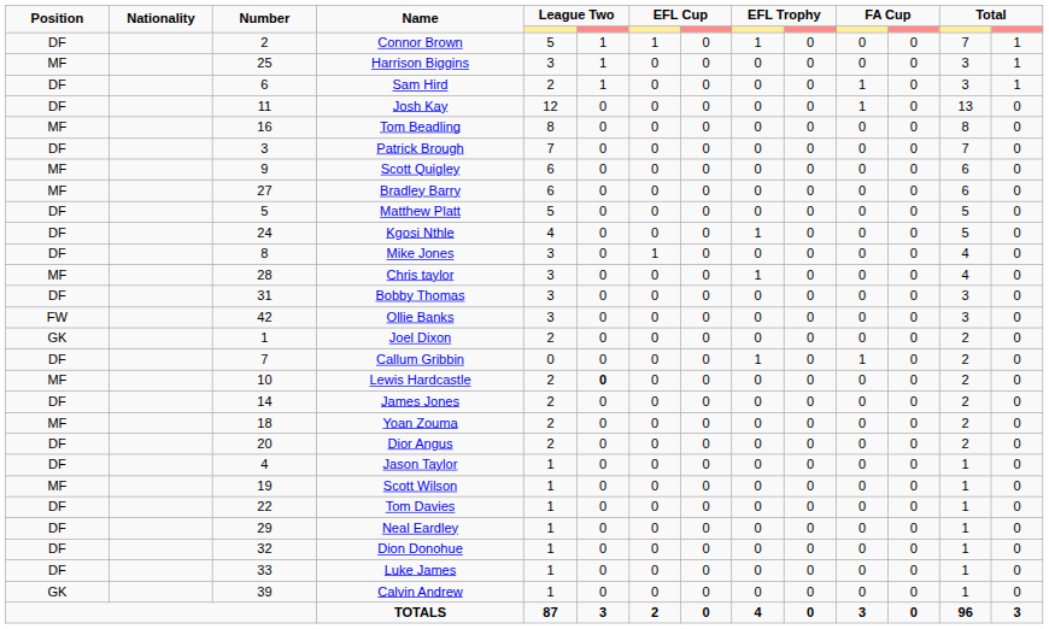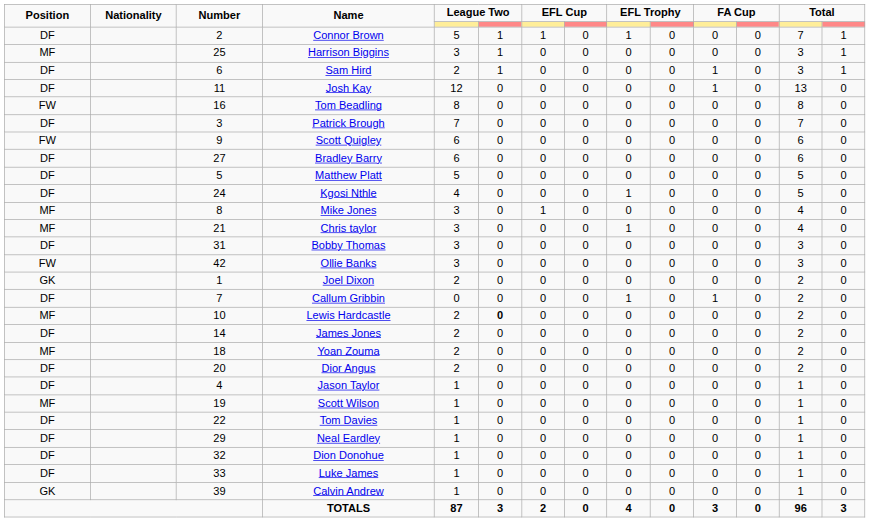 <table class="wikitable" style="font-size: 100%; text-align: center;">
 <tr>
 <td rowspan="2" width="10%" align="center"><strong>Position</strong></td>
 <td rowspan="2" width="10%" align="center"><strong>Nationality</strong></td>
 <td rowspan="2" width="10%" align="center"><strong>Number</strong></td>
 <td rowspan="2" width="20%" align="center"><strong>Name</strong></td>
 <td colspan="2" align="center"><strong>League Two</strong></td>
 <td colspan="2" align="center"><strong>EFL Cup</strong></td>
 <td colspan="2" align="center"><strong>EFL Trophy</strong></td>
 <td colspan="2" align="center"><strong>FA Cup</strong></td>
 <td colspan="2" align="center"><strong>Total</strong></td>
 </tr>
 <tr>
 <th width=60 style="background: #FFEE99"></th>
 <th width=60 style="background: #FF8888"></th>
 <th width=60 style="background: #FFEE99"></th>
 <th width=60 style="background: #FF8888"></th>
 <th width=60 style="background: #FFEE99"></th>
 <th width=60 style="background: #FF8888"></th>
 <th width=60 style="background: #FFEE99"></th>
 <th width=60 style="background: #FF8888"></th>
 <th width=60 style="background: #FFEE99"></th>
 <th width=60 style="background: #FF8888"></th>
 </tr>
 <tr>
 <td>DF</td>
 <td></td>
 <td>2</td>
 <td><a href='#'>Connor Brown</a></td>
 <td>5</td>
 <td>1</td>
 <td>1</td>
 <td>0</td>
 <td>1</td>
 <td>0</td>
 <td>0</td>
 <td>0</td>
 <td>7</td>
 <td>1</td>
 </tr>
 <tr>
 <td>MF</td>
 <td></td>
 <td>25</td>
 <td><a href='#'>Harrison Biggins</a></td>
 <td>3</td>
 <td>1</td>
 <td>0</td>
 <td>0</td>
 <td>0</td>
 <td>0</td>
 <td>0</td>
 <td>0</td>
 <td>3</td>
 <td>1</td>
 </tr>
 <tr>
 <td>DF</td>
 <td></td>
 <td>6</td>
 <td><a href='#'>Sam Hird</a></td>
 <td>2</td>
 <td>1</td>
 <td>0</td>
 <td>0</td>
 <td>0</td>
 <td>0</td>
 <td>1</td>
 <td>0</td>
 <td>3</td>
 <td>1</td>
 </tr>
 <tr>
 <td>DF</td>
 <td></td>
 <td>11</td>
 <td><a href='#'>Josh Kay</a></td>
 <td>12</td>
 <td>0</td>
 <td>0</td>
 <td>0</td>
 <td>0</td>
 <td>0</td>
 <td>1</td>
 <td>0</td>
 <td>13</td>
 <td>0</td>
 </tr>
 <tr>
-<td>MF</td>
+<td>FW</td>
 <td></td>
 <td>16</td>
 <td><a href='#'>Tom Beadling</a></td>
 <td>8</td>
 <td>0</td>
 <td>0</td>
 <td>0</td>
 <td>0</td>
 <td>0</td>
 <td>0</td>
 <td>0</td>
 <td>8</td>
 <td>0</td>
 </tr>
 <tr>
 <td>DF</td>
 <td></td>
 <td>3</td>
 <td><a href='#'>Patrick Brough</a></td>
 <td>7</td>
 <td>0</td>
 <td>0</td>
 <td>0</td>
 <td>0</td>
 <td>0</td>
 <td>0</td>
 <td>0</td>
 <td>7</td>
 <td>0</td>
 </tr>
 <tr>
-<td>MF</td>
+<td>FW</td>
 <td></td>
 <td>9</td>
 <td><a href='#'>Scott Quigley</a></td>
 <td>6</td>
 <td>0</td>
 <td>0</td>
 <td>0</td>
 <td>0</td>
 <td>0</td>
 <td>0</td>
 <td>0</td>
 <td>6</td>
 <td>0</td>
 </tr>
 <tr>
-<td>MF</td>
+<td>DF</td>
 <td></td>
 <td>27</td>
 <td><a href='#'>Bradley Barry</a></td>
 <td>6</td>
 <td>0</td>
 <td>0</td>
 <td>0</td>
 <td>0</td>
 <td>0</td>
 <td>0</td>
 <td>0</td>
 <td>6</td>
 <td>0</td>
 </tr>
 <tr>
 <td>DF</td>
 <td></td>
 <td>5</td>
 <td><a href='#'>Matthew Platt</a></td>
 <td>5</td>
 <td>0</td>
 <td>0</td>
 <td>0</td>
 <td>0</td>
 <td>0</td>
 <td>0</td>
 <td>0</td>
 <td>5</td>
 <td>0</td>
 </tr>
 <tr>
 <td>DF</td>
 <td></td>
 <td>24</td>
 <td><a href='#'>Kgosi Nthle</a></td>
 <td>4</td>
 <td>0</td>
 <td>0</td>
 <td>0</td>
 <td>1</td>
 <td>0</td>
 <td>0</td>
 <td>0</td>
 <td>5</td>
 <td>0</td>
 </tr>
 <tr>
-<td>DF</td>
+<td>MF</td>
 <td></td>
 <td>8</td>
 <td><a href='#'>Mike Jones</a></td>
 <td>3</td>
 <td>0</td>
 <td>1</td>
 <td>0</td>
 <td>0</td>
 <td>0</td>
 <td>0</td>
 <td>0</td>
 <td>4</td>
 <td>0</td>
 </tr>
 <tr>
 <td>MF</td>
 <td></td>
-<td>28</td>
+<td>21</td>
 <td><a href='#'>Chris taylor</a></td>
 <td>3</td>
 <td>0</td>
 <td>0</td>
 <td>0</td>
 <td>1</td>
 <td>0</td>
 <td>0</td>
 <td>0</td>
 <td>4</td>
 <td>0</td>
 </tr>
 <tr>
 <td>DF</td>
 <td></td>
 <td>31</td>
 <td><a href='#'>Bobby Thomas</a></td>
 <td>3</td>
 <td>0</td>
 <td>0</td>
 <td>0</td>
 <td>0</td>
 <td>0</td>
 <td>0</td>
 <td>0</td>
 <td>3</td>
 <td>0</td>
 </tr>
 <tr>
 <td>FW</td>
 <td></td>
 <td>42</td>
 <td><a href='#'>Ollie Banks</a></td>
 <td>3</td>
 <td>0</td>
 <td>0</td>
 <td>0</td>
 <td>0</td>
 <td>0</td>
 <td>0</td>
 <td>0</td>
 <td>3</td>
 <td>0</td>
 </tr>
 <tr>
 <td>GK</td>
 <td></td>
 <td>1</td>
 <td><a href='#'>Joel Dixon</a></td>
 <td>2</td>
 <td>0</td>
 <td>0</td>
 <td>0</td>
 <td>0</td>
 <td>0</td>
 <td>0</td>
 <td>0</td>
 <td>2</td>
 <td>0</td>
 </tr>
 <tr>
 <td>DF</td>
 <td></td>
 <td>7</td>
 <td><a href='#'>Callum Gribbin</a></td>
 <td>0</td>
 <td>0</td>
 <td>0</td>
 <td>0</td>
 <td>1</td>
 <td>0</td>
 <td>1</td>
 <td>0</td>
 <td>2</td>
 <td>0</td>
 </tr>
 <tr>
 <td>MF</td>
 <td></td>
 <td>10</td>
 <td><a href='#'>Lewis Hardcastle</a></td>
 <td>2</td>
 <td><strong>0</strong></td>
 <td>0</td>
 <td>0</td>
 <td>0</td>
 <td>0</td>
 <td>0</td>
 <td>0</td>
 <td>2</td>
 <td>0</td>
 </tr>
 <tr>
 <td>DF</td>
 <td></td>
 <td>14</td>
 <td><a href='#'>James Jones</a></td>
 <td>2</td>
 <td>0</td>
 <td>0</td>
 <td>0</td>
 <td>0</td>
 <td>0</td>
 <td>0</td>
 <td>0</td>
 <td>2</td>
 <td>0</td>
 </tr>
 <tr>
 <td>MF</td>
 <td></td>
 <td>18</td>
 <td><a href='#'>Yoan Zouma</a></td>
 <td>2</td>
 <td>0</td>
 <td>0</td>
 <td>0</td>
 <td>0</td>
 <td>0</td>
 <td>0</td>
 <td>0</td>
 <td>2</td>
 <td>0</td>
 </tr>
 <tr>
 <td>DF</td>
 <td></td>
 <td>20</td>
 <td><a href='#'>Dior Angus</a></td>
 <td>2</td>
 <td>0</td>
 <td>0</td>
 <td>0</td>
 <td>0</td>
 <td>0</td>
 <td>0</td>
 <td>0</td>
 <td>2</td>
 <td>0</td>
 </tr>
 <tr>
 <td>DF</td>
 <td></td>
 <td>4</td>
 <td><a href='#'>Jason Taylor</a></td>
 <td>1</td>
 <td>0</td>
 <td>0</td>
 <td>0</td>
 <td>0</td>
 <td>0</td>
 <td>0</td>
 <td>0</td>
 <td>1</td>
 <td>0</td>
 </tr>
 <tr>
 <td>MF</td>
 <td></td>
 <td>19</td>
 <td><a href='#'>Scott Wilson</a></td>
 <td>1</td>
 <td>0</td>
 <td>0</td>
 <td>0</td>
 <td>0</td>
 <td>0</td>
 <td>0</td>
 <td>0</td>
 <td>1</td>
 <td>0</td>
 </tr>
 <tr>
 <td>DF</td>
 <td></td>
 <td>22</td>
 <td><a href='#'>Tom Davies</a></td>
 <td>1</td>
 <td>0</td>
 <td>0</td>
 <td>0</td>
 <td>0</td>
 <td>0</td>
 <td>0</td>
 <td>0</td>
 <td>1</td>
 <td>0</td>
 </tr>
 <tr>
 <td>DF</td>
 <td></td>
 <td>29</td>
 <td><a href='#'>Neal Eardley</a></td>
 <td>1</td>
 <td>0</td>
 <td>0</td>
 <td>0</td>
 <td>0</td>
 <td>0</td>
 <td>0</td>
 <td>0</td>
 <td>1</td>
 <td>0</td>
 </tr>
 <tr>
 <td>DF</td>
 <td></td>
 <td>32</td>
 <td><a href='#'>Dion Donohue</a></td>
 <td>1</td>
 <td>0</td>
 <td>0</td>
 <td>0</td>
 <td>0</td>
 <td>0</td>
 <td>0</td>
 <td>0</td>
 <td>1</td>
 <td>0</td>
 </tr>
 <tr>
 <td>DF</td>
 <td></td>
 <td>33</td>
 <td><a href='#'>Luke James</a></td>
 <td>1</td>
 <td>0</td>
 <td>0</td>
 <td>0</td>
 <td>0</td>
 <td>0</td>
 <td>0</td>
 <td>0</td>
 <td>1</td>
 <td>0</td>
 </tr>
 <tr>
 <td>GK</td>
 <td></td>
 <td>39</td>
 <td><a href='#'>Calvin Andrew</a></td>
 <td>1</td>
 <td>0</td>
 <td>0</td>
 <td>0</td>
 <td>0</td>
 <td>0</td>
 <td>0</td>
 <td>0</td>
 <td>1</td>
 <td>0</td>
 </tr>
 <tr>
 <td colspan="3"></td>
 <td><strong>TOTALS</strong></td>
 <td><strong>87</strong></td>
 <td><strong>3</strong></td>
 <td><strong>2</strong></td>
 <td><strong>0</strong></td>
 <td><strong>4</strong></td>
 <td><strong>0</strong></td>
 <td><strong>3</strong></td>
 <td><strong>0</strong></td>
 <td><strong>96</strong></td>
 <td><strong>3</strong></td>
 </tr>
 </table>
